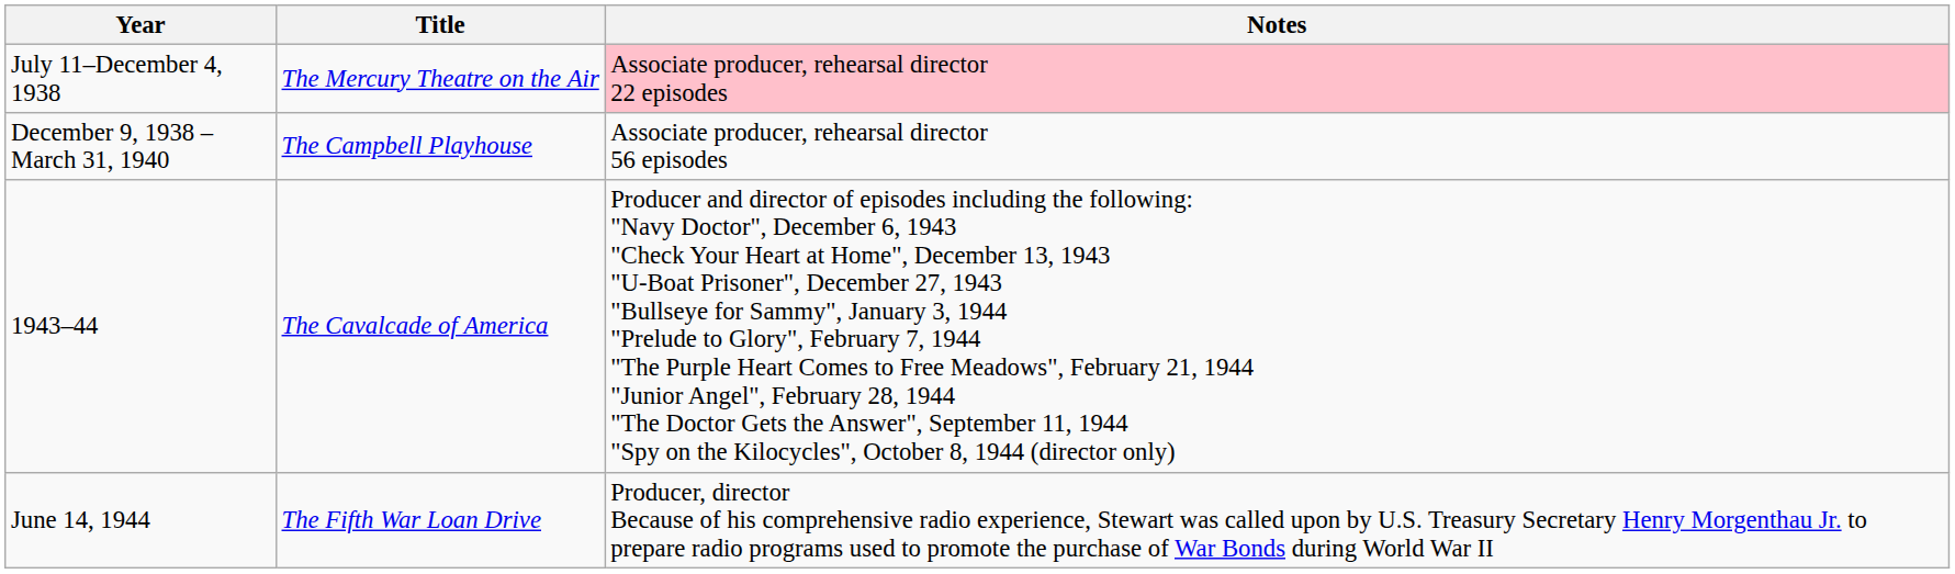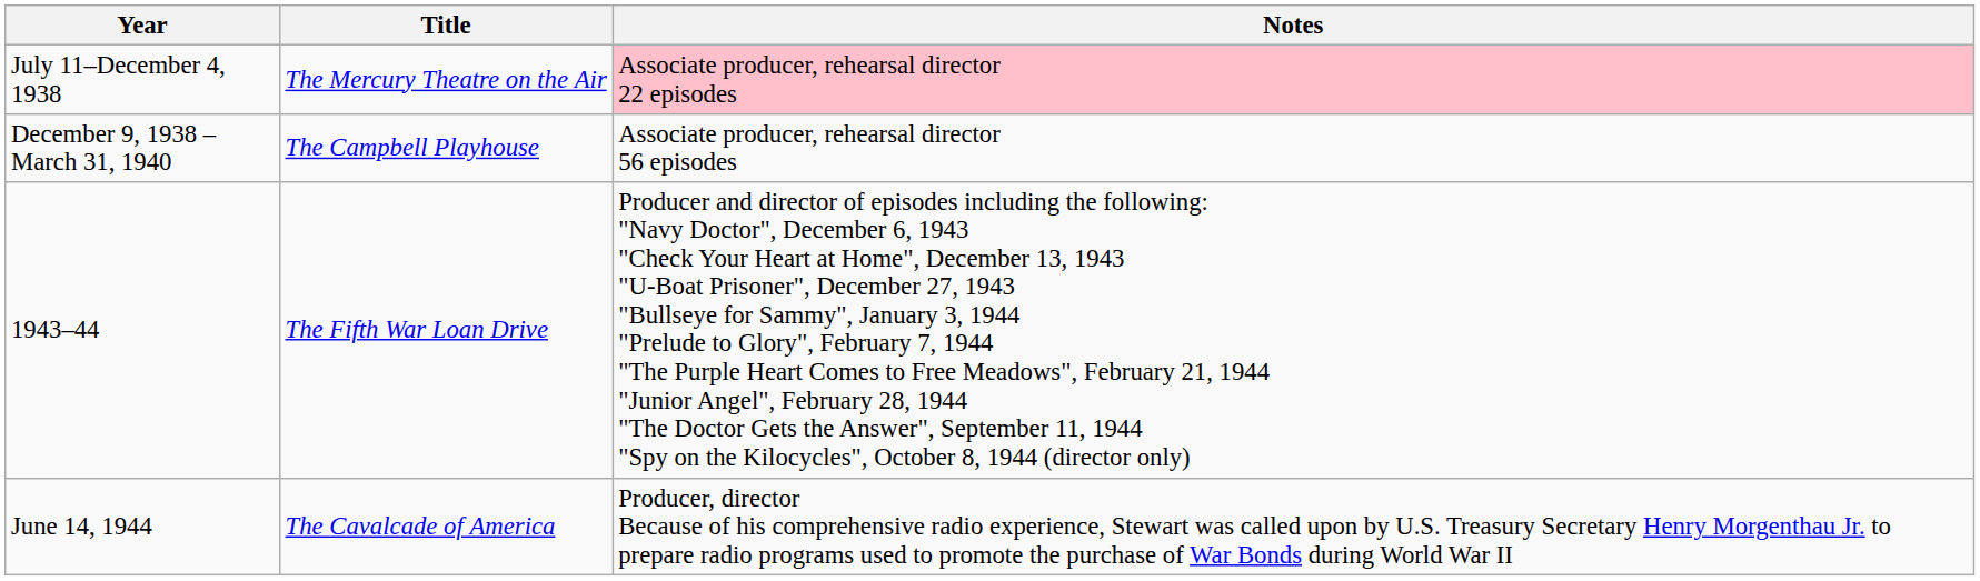 <table class="wikitable">
 <tr>
 <th>Year</th>
 <th>Title</th>
 <th class="unsortable">Notes</th>
 </tr>
 <tr>
 <td>July 11–December 4, 1938</td>
 <td><em><a href='#'>The&nbsp;Mercury&nbsp;Theatre&nbsp;on&nbsp;the&nbsp;Air</a></em></td>
 <td style="background: pink;">Associate producer, rehearsal director<br>22 episodes</td>
 </tr>
 <tr>
 <td>December 9, 1938 – March 31, 1940</td>
 <td><em><a href='#'>The Campbell Playhouse</a></em></td>
 <td>Associate producer, rehearsal director<br>56 episodes</td>
 </tr>
 <tr>
 <td>1943–44</td>
-<td><em><a href='#'>The Cavalcade of America</a></em></td>
+<td><em><a href='#'>The Fifth War Loan Drive</a></em></td>
 <td>Producer and director of episodes including the following:<br>"Navy Doctor", December 6, 1943<br>"Check Your Heart at Home", December 13, 1943<br>"U-Boat Prisoner", December 27, 1943<br>"Bullseye for Sammy", January 3, 1944<br>"Prelude to Glory", February 7, 1944<br>"The Purple Heart Comes to Free Meadows", February 21, 1944<br>"Junior Angel", February 28, 1944<br>"The Doctor Gets the Answer", September 11, 1944<br>"Spy on the Kilocycles", October 8, 1944 (director only)</td>
 </tr>
 <tr>
 <td>June 14, 1944</td>
-<td><em><a href='#'>The Fifth War Loan Drive</a></em></td>
+<td><em><a href='#'>The Cavalcade of America</a></em></td>
 <td>Producer, director<br>Because of his comprehensive radio experience, Stewart was called upon by U.S. Treasury Secretary <a href='#'>Henry Morgenthau Jr.</a> to prepare radio programs used to promote the purchase of <a href='#'>War Bonds</a> during World War II</td>
 </tr>
 </table>
